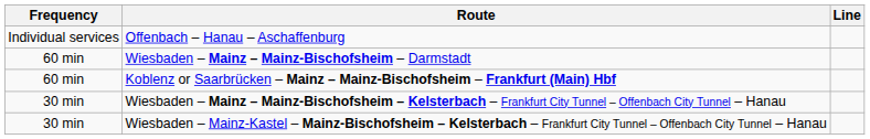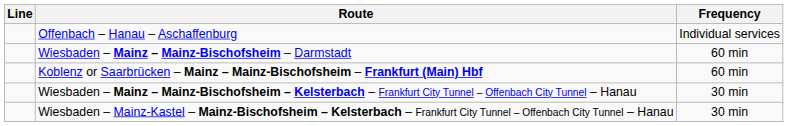 <table class="wikitable">
 <tr>
+<th>Line</th>
+<th>Route</th>
 <th>Frequency</th>
-<th>Route</th>
-<th>Line</th>
 </tr>
 <tr>
+<td></td>
+<td>  <a href='#'>Offenbach</a> – <a href='#'>Hanau</a> – <a href='#'>Aschaffenburg</a></td>
 <td align="center">Individual services</td>
-<td>  <a href='#'>Offenbach</a> – <a href='#'>Hanau</a> – <a href='#'>Aschaffenburg</a></td>
-<td></td>
 </tr>
 <tr>
+<td></td>
+<td><a href='#'>Wiesbaden</a> – <strong><a href='#'>Mainz</a> – <a href='#'>Mainz-Bischofsheim</a></strong> – <a href='#'>Darmstadt</a></td>
 <td align="center">60 min</td>
-<td><a href='#'>Wiesbaden</a> – <strong><a href='#'>Mainz</a> – <a href='#'>Mainz-Bischofsheim</a></strong> – <a href='#'>Darmstadt</a></td>
-<td></td>
 </tr>
 <tr>
+<td></td>
+<td><a href='#'>Koblenz</a> or <a href='#'>Saarbrücken</a> – <strong>Mainz – Mainz-Bischofsheim</strong> –  <strong><a href='#'>Frankfurt (Main) Hbf</a></strong></td>
 <td align="center">60 min</td>
-<td><a href='#'>Koblenz</a> or <a href='#'>Saarbrücken</a> – <strong>Mainz – Mainz-Bischofsheim</strong> –  <strong><a href='#'>Frankfurt (Main) Hbf</a></strong></td>
-<td></td>
 </tr>
 <tr>
+<td></td>
+<td>Wiesbaden – <strong>Mainz – Mainz-Bischofsheim – <a href='#'>Kelsterbach</a></strong> –   <small><a href='#'>Frankfurt City Tunnel</a> – <a href='#'>Offenbach City Tunnel</a></small> – Hanau</td>
 <td align="center">30 min</td>
-<td>Wiesbaden – <strong>Mainz – Mainz-Bischofsheim – <a href='#'>Kelsterbach</a></strong> –   <small><a href='#'>Frankfurt City Tunnel</a> – <a href='#'>Offenbach City Tunnel</a></small> – Hanau</td>
-<td></td>
 </tr>
 <tr>
+<td></td>
+<td>Wiesbaden – <a href='#'>Mainz-Kastel</a> – <strong>Mainz-Bischofsheim – Kelsterbach</strong> –   <small>Frankfurt City Tunnel – Offenbach City Tunnel</small> – Hanau</td>
 <td align="center">30 min</td>
-<td>Wiesbaden – <a href='#'>Mainz-Kastel</a> – <strong>Mainz-Bischofsheim – Kelsterbach</strong> –   <small>Frankfurt City Tunnel – Offenbach City Tunnel</small> – Hanau</td>
-<td></td>
 </tr>
 </table>
